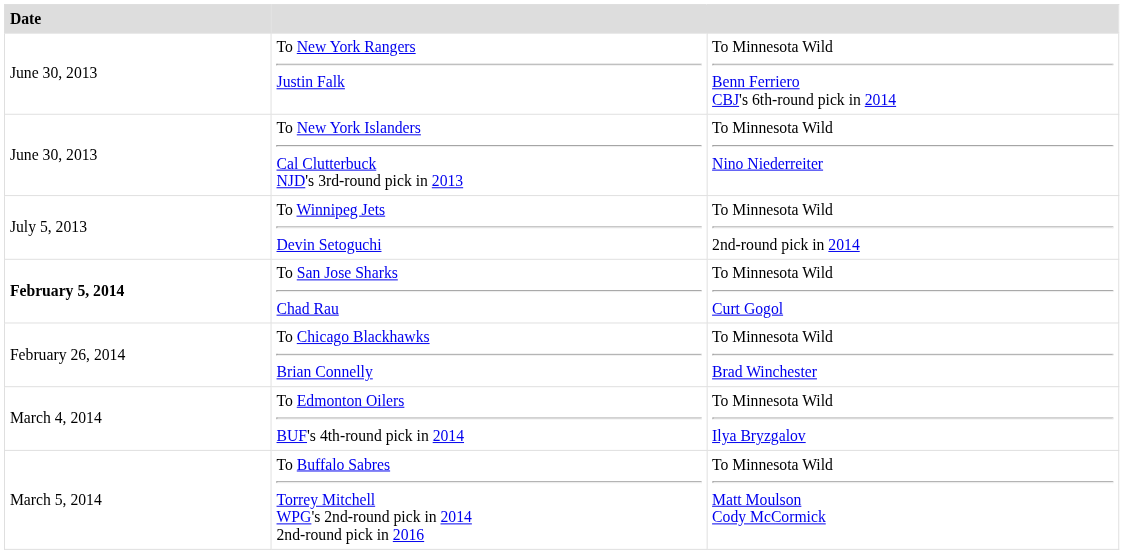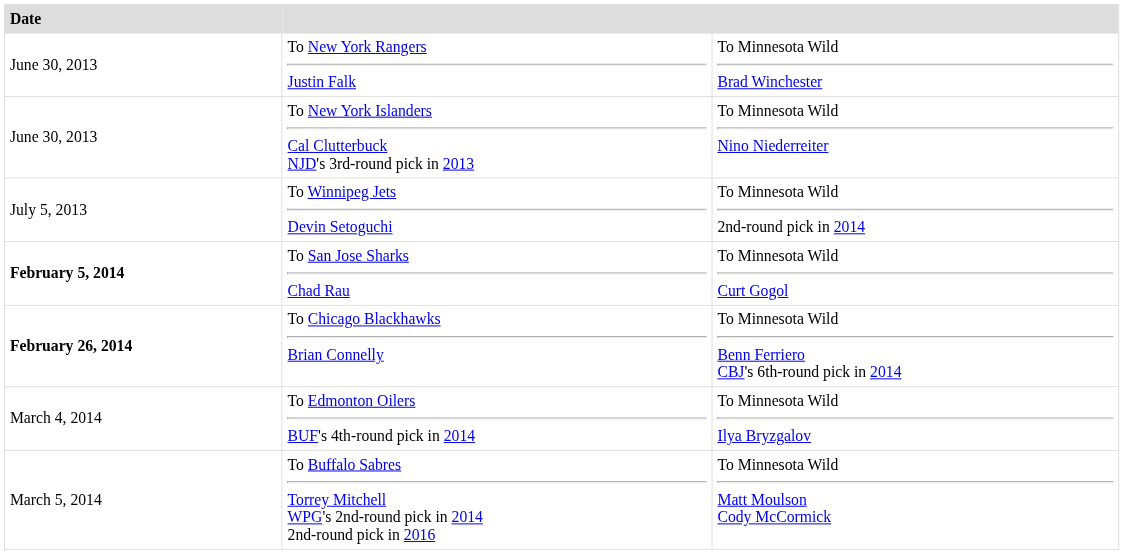 <table border=1 style="border-collapse:collapse" bordercolor="#DFDFDF" cellpadding="5" width=90%>
 <tr bgcolor="#dddddd">
 <td><strong>Date</strong></td>
 <th colspan="2"></th>
 </tr>
 <tr>
 <td>June 30, 2013</td>
 <td valign="top">To <a href='#'>New York Rangers</a> <hr><a href='#'>Justin Falk</a></td>
-<td valign="top">To Minnesota Wild<hr><a href='#'>Benn Ferriero</a><br><a href='#'>CBJ</a>'s 6th-round pick in <a href='#'>2014</a></td>
+<td valign="top">To Minnesota Wild<hr><a href='#'>Brad Winchester</a></td>
 </tr>
 <tr>
 <td>June 30, 2013</td>
 <td valign="top">To <a href='#'>New York Islanders</a> <hr><a href='#'>Cal Clutterbuck</a><br><a href='#'>NJD</a>'s 3rd-round pick in <a href='#'>2013</a></td>
 <td valign="top">To Minnesota Wild<hr><a href='#'>Nino Niederreiter</a></td>
 </tr>
 <tr>
 <td>July 5, 2013</td>
 <td valign="top">To <a href='#'>Winnipeg Jets</a> <hr><a href='#'>Devin Setoguchi</a></td>
 <td valign="top">To Minnesota Wild<hr>2nd-round pick in <a href='#'>2014</a></td>
 </tr>
 <tr>
 <td><strong>February 5, 2014</strong></td>
 <td valign="top">To <a href='#'>San Jose Sharks</a> <hr><a href='#'>Chad Rau</a></td>
 <td valign="top">To Minnesota Wild<hr><a href='#'>Curt Gogol</a></td>
 </tr>
 <tr>
-<td>February 26, 2014</td>
+<td><strong>February 26, 2014</strong></td>
 <td valign="top">To <a href='#'>Chicago Blackhawks</a> <hr><a href='#'>Brian Connelly</a></td>
-<td valign="top">To Minnesota Wild<hr><a href='#'>Brad Winchester</a></td>
+<td valign="top">To Minnesota Wild<hr><a href='#'>Benn Ferriero</a><br><a href='#'>CBJ</a>'s 6th-round pick in <a href='#'>2014</a></td>
 </tr>
 <tr>
 <td>March 4, 2014</td>
 <td valign="top">To <a href='#'>Edmonton Oilers</a> <hr><a href='#'>BUF</a>'s 4th-round pick in <a href='#'>2014</a></td>
 <td valign="top">To Minnesota Wild<hr><a href='#'>Ilya Bryzgalov</a></td>
 </tr>
 <tr>
 <td>March 5, 2014</td>
 <td valign="top">To <a href='#'>Buffalo Sabres</a> <hr><a href='#'>Torrey Mitchell</a><br><a href='#'>WPG</a>'s 2nd-round pick in <a href='#'>2014</a><br>2nd-round pick in <a href='#'>2016</a></td>
 <td valign="top">To Minnesota Wild<hr><a href='#'>Matt Moulson</a><br><a href='#'>Cody McCormick</a></td>
 </tr>
 </table>
